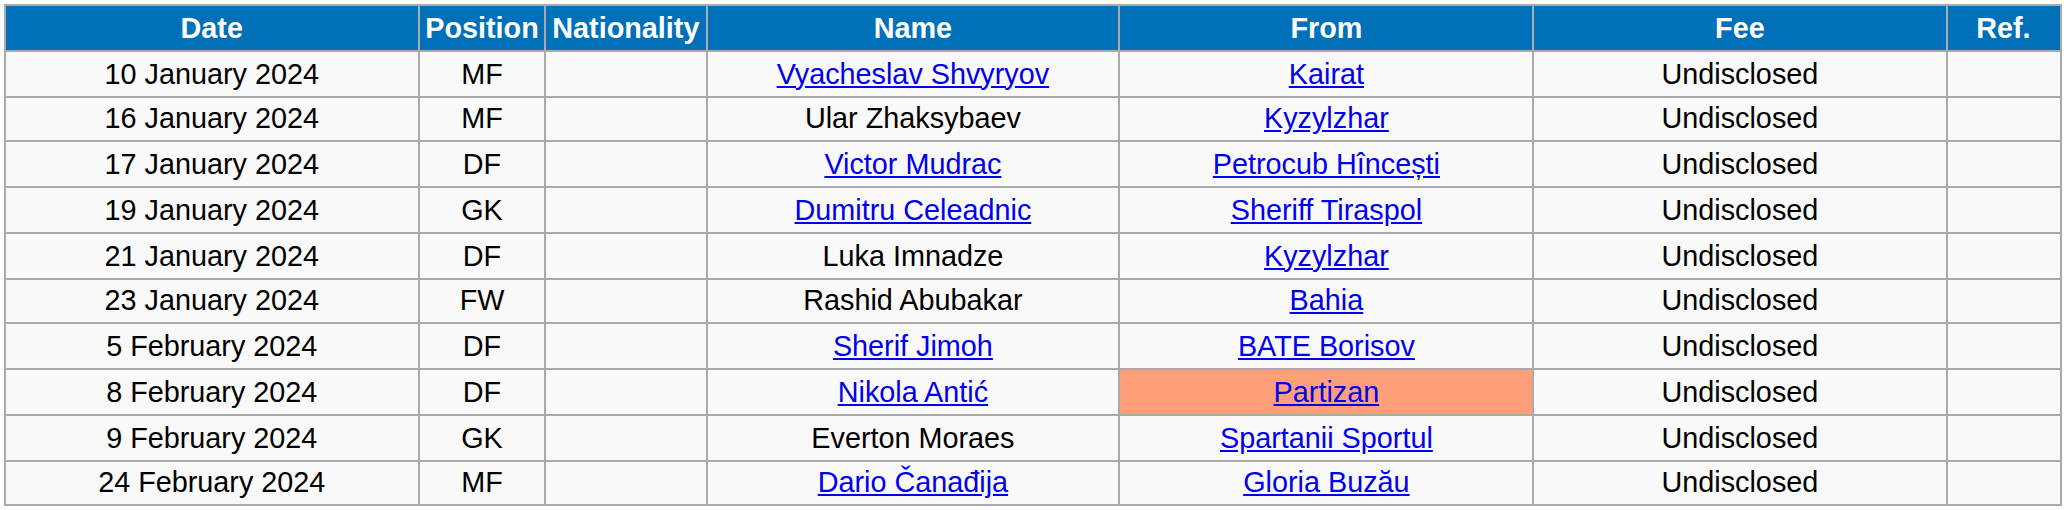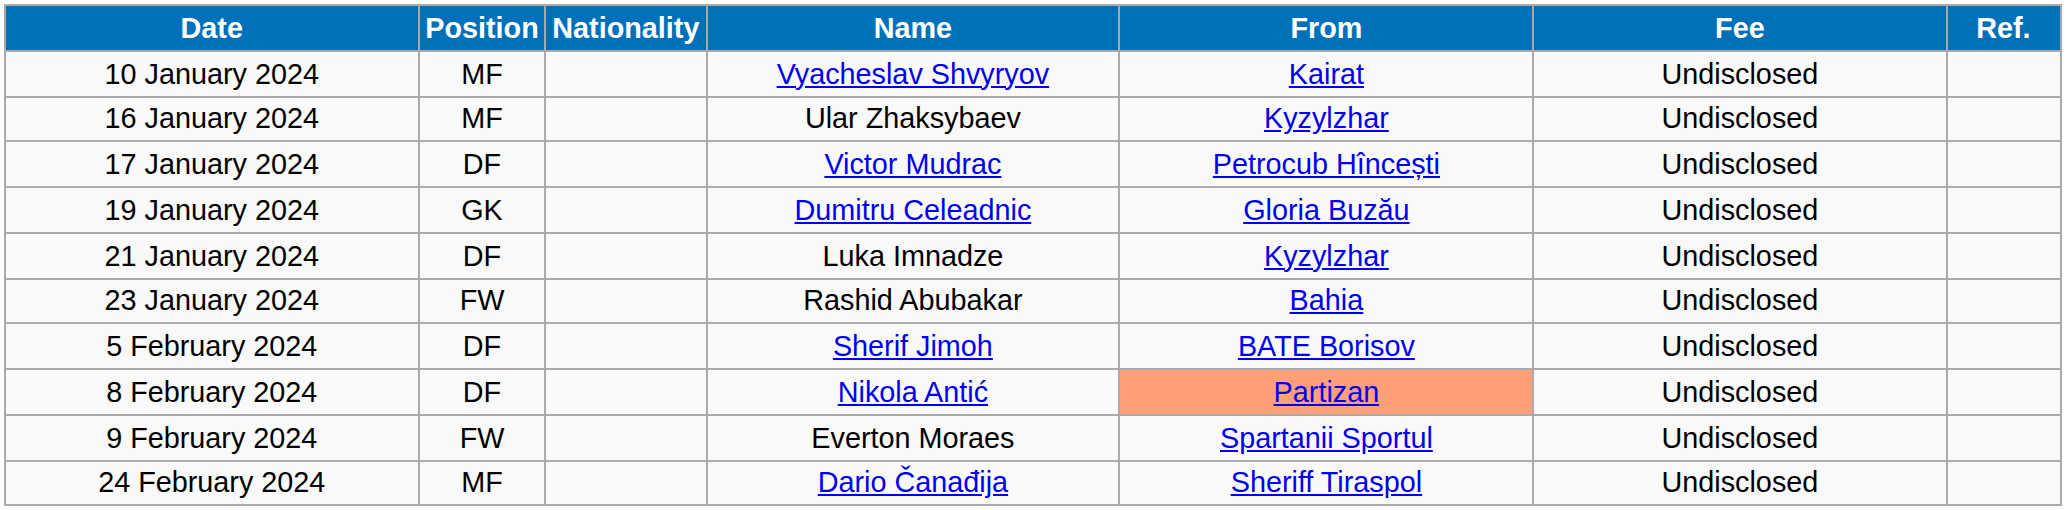 <table class="wikitable"  style="text-align:center; font-size:90%; ">
 <tr>
 <th style="background:#0070B8; color:#FFFFFF; width:200px;">Date</th>
 <th style="background:#0070B8; color:#FFFFFF; width:50px;">Position</th>
 <th style="background:#0070B8; color:#FFFFFF; width:50px;">Nationality</th>
 <th style="background:#0070B8; color:#FFFFFF; width:200px;">Name</th>
 <th style="background:#0070B8; color:#FFFFFF; width:200px;">From</th>
 <th style="background:#0070B8; color:#FFFFFF; width:200px;">Fee</th>
 <th style="background:#0070B8; color:#FFFFFF; width:50px;">Ref.</th>
 </tr>
 <tr>
 <td>10 January 2024</td>
 <td>MF</td>
 <td></td>
 <td><a href='#'>Vyacheslav Shvyryov</a></td>
 <td><a href='#'>Kairat</a></td>
 <td>Undisclosed</td>
 <td></td>
 </tr>
 <tr>
 <td>16 January 2024</td>
 <td>MF</td>
 <td></td>
 <td>Ular Zhaksybaev</td>
 <td><a href='#'>Kyzylzhar</a></td>
 <td>Undisclosed</td>
 <td></td>
 </tr>
 <tr>
 <td>17 January 2024</td>
 <td>DF</td>
 <td></td>
 <td><a href='#'>Victor Mudrac</a></td>
 <td><a href='#'>Petrocub Hîncești</a></td>
 <td>Undisclosed</td>
 <td></td>
 </tr>
 <tr>
 <td>19 January 2024</td>
 <td>GK</td>
 <td></td>
 <td><a href='#'>Dumitru Celeadnic</a></td>
-<td><a href='#'>Sheriff Tiraspol</a></td>
+<td><a href='#'>Gloria Buzău</a></td>
 <td>Undisclosed</td>
 <td></td>
 </tr>
 <tr>
 <td>21 January 2024</td>
 <td>DF</td>
 <td></td>
 <td>Luka Imnadze</td>
 <td><a href='#'>Kyzylzhar</a></td>
 <td>Undisclosed</td>
 <td></td>
 </tr>
 <tr>
 <td>23 January 2024</td>
 <td>FW</td>
 <td></td>
 <td>Rashid Abubakar</td>
 <td><a href='#'>Bahia</a></td>
 <td>Undisclosed</td>
 <td></td>
 </tr>
 <tr>
 <td>5 February 2024</td>
 <td>DF</td>
 <td></td>
 <td><a href='#'>Sherif Jimoh</a></td>
 <td><a href='#'>BATE Borisov</a></td>
 <td>Undisclosed</td>
 <td></td>
 </tr>
 <tr>
 <td>8 February 2024</td>
 <td>DF</td>
 <td></td>
 <td><a href='#'>Nikola Antić</a></td>
 <td style="background: lightsalmon;"><a href='#'>Partizan</a></td>
 <td>Undisclosed</td>
 <td></td>
 </tr>
 <tr>
 <td>9 February 2024</td>
-<td>GK</td>
+<td>FW</td>
 <td></td>
 <td>Everton Moraes</td>
 <td><a href='#'>Spartanii Sportul</a></td>
 <td>Undisclosed</td>
 <td></td>
 </tr>
 <tr>
 <td>24 February 2024</td>
 <td>MF</td>
 <td></td>
 <td><a href='#'>Dario Čanađija</a></td>
-<td><a href='#'>Gloria Buzău</a></td>
+<td><a href='#'>Sheriff Tiraspol</a></td>
 <td>Undisclosed</td>
 <td></td>
 </tr>
 </table>
